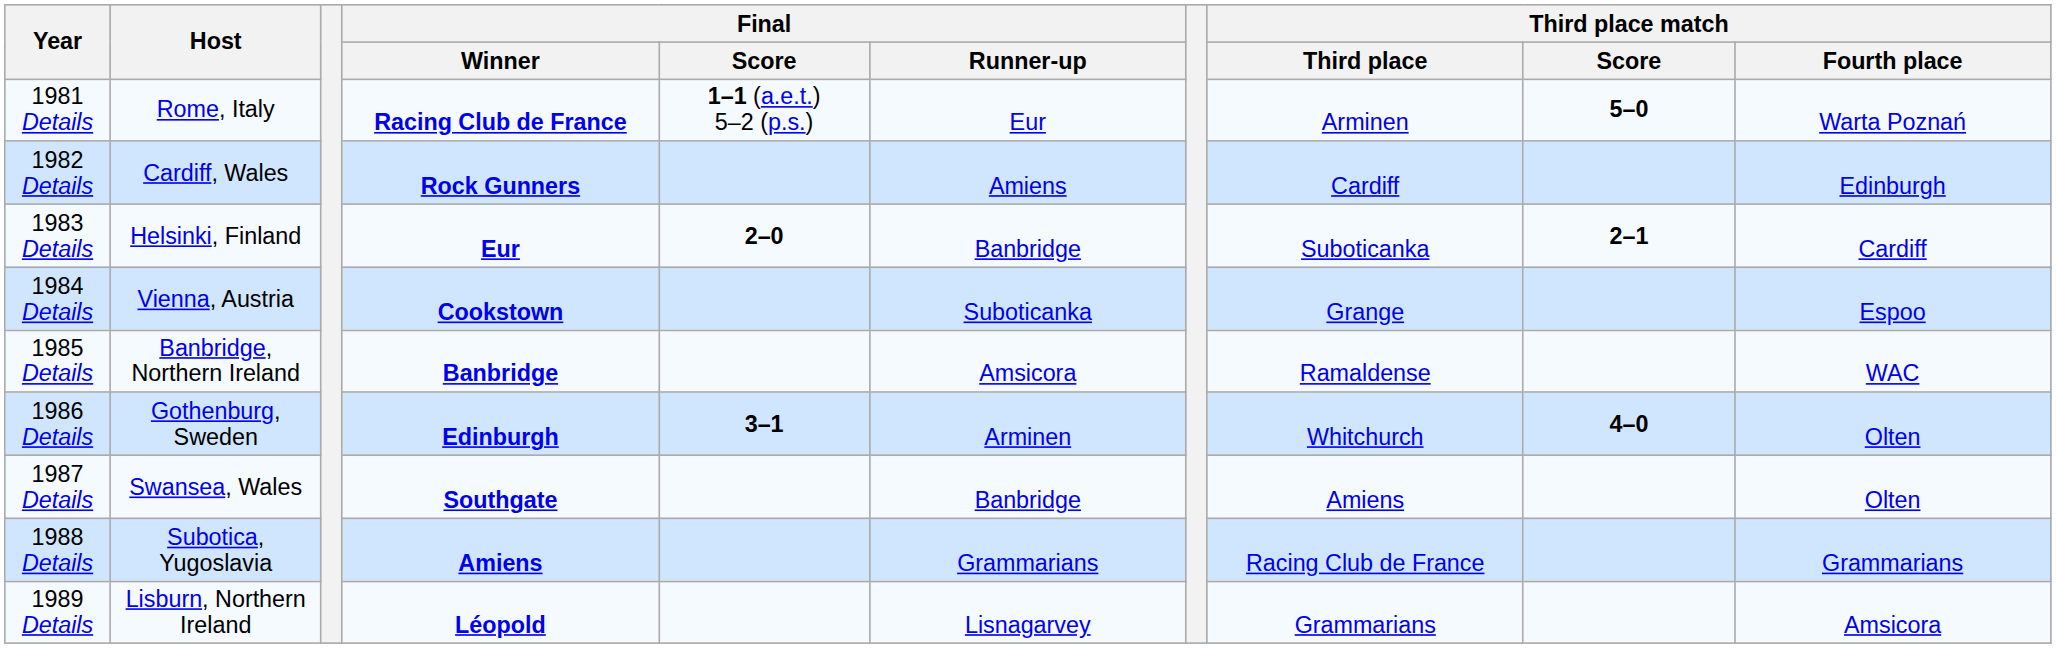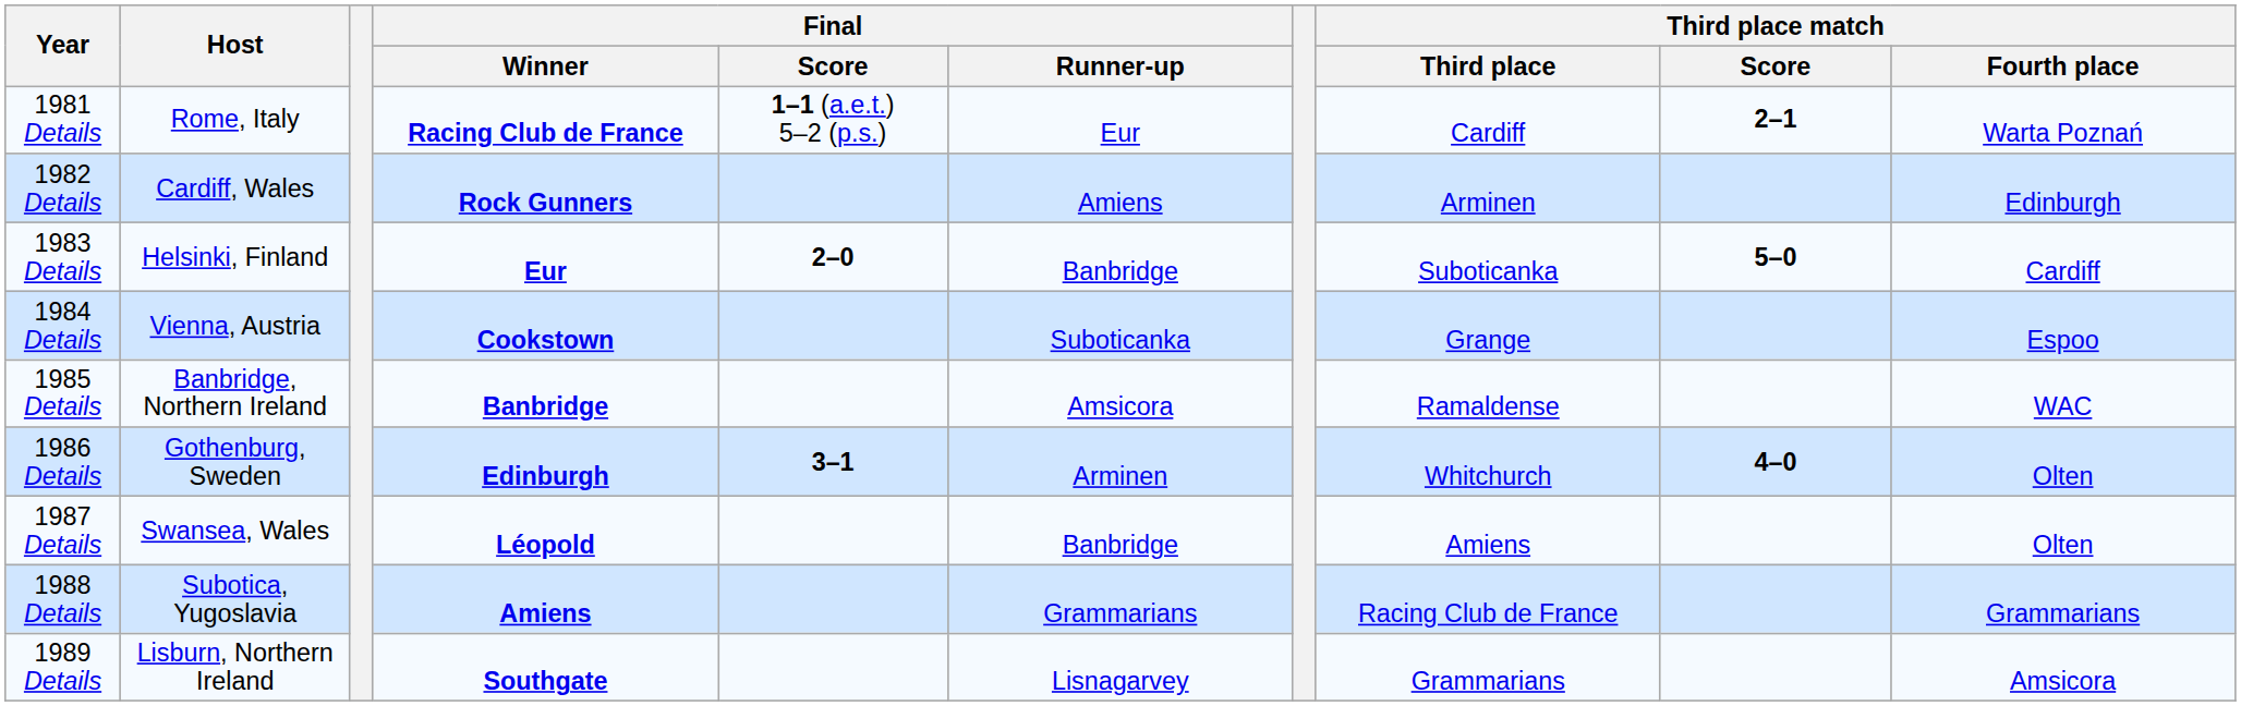 <table class="wikitable" style="text-align:center;width:100%; font-size:90%;">
 <tr>
 <th rowspan="2" style="width:5%;">Year</th>
 <th rowspan="2" style="width:10%;">Host</th>
 <th style="width:1%;" rowspan="11"></th>
 <th colspan=3>Final</th>
 <th style="width:1%;" rowspan="11"></th>
 <th colspan=3>Third place match</th>
 </tr>
 <tr>
 <th width=15%>Winner</th>
 <th width=10%>Score</th>
 <th width=15%>Runner-up</th>
 <th width=15%>Third place</th>
 <th width=10%>Score</th>
 <th width=15%>Fourth place</th>
 </tr>
 <tr style="background:#f5faff;">
 <td>1981<br><em><a href='#'>Details</a></em></td>
 <td><a href='#'>Rome</a>, Italy</td>
 <td><strong><br><a href='#'>Racing Club de France</a></strong></td>
 <td><strong>1–1</strong> (<a href='#'>a.e.t.</a>)<br>5–2 (<a href='#'>p.s.</a>)</td>
 <td><br><a href='#'>Eur</a></td>
-<td><br><a href='#'>Arminen</a></td>
-<td><strong>5–0</strong></td>
+<td><br><a href='#'>Cardiff</a></td>
+<td><strong>2–1</strong></td>
 <td><br><a href='#'>Warta Poznań</a></td>
 </tr>
 <tr style="background:#d0e6ff;">
 <td>1982<br><em><a href='#'>Details</a></em></td>
 <td><a href='#'>Cardiff</a>, Wales</td>
 <td><strong><br><a href='#'>Rock Gunners</a></strong></td>
 <td></td>
 <td><br><a href='#'>Amiens</a></td>
-<td><br><a href='#'>Cardiff</a></td>
+<td><br><a href='#'>Arminen</a></td>
 <td></td>
 <td><br><a href='#'>Edinburgh</a></td>
 </tr>
 <tr style="background:#f5faff;">
 <td>1983<br><em><a href='#'>Details</a></em></td>
 <td><a href='#'>Helsinki</a>, Finland</td>
 <td><strong><br><a href='#'>Eur</a></strong></td>
 <td><strong>2–0</strong></td>
 <td><br><a href='#'>Banbridge</a></td>
 <td><br><a href='#'>Suboticanka</a></td>
-<td><strong>2–1</strong></td>
+<td><strong>5–0</strong></td>
 <td><br><a href='#'>Cardiff</a></td>
 </tr>
 <tr style="background:#d0e6ff;">
 <td>1984<br><em><a href='#'>Details</a></em></td>
 <td><a href='#'>Vienna</a>, Austria</td>
 <td><strong><br><a href='#'>Cookstown</a></strong></td>
 <td></td>
 <td><br><a href='#'>Suboticanka</a></td>
 <td><br><a href='#'>Grange</a></td>
 <td></td>
 <td><br><a href='#'>Espoo</a></td>
 </tr>
 <tr style="background:#f5faff;">
 <td>1985<br><em><a href='#'>Details</a></em></td>
 <td><a href='#'>Banbridge</a>, Northern Ireland</td>
 <td><strong><br><a href='#'>Banbridge</a></strong></td>
 <td></td>
 <td><br><a href='#'>Amsicora</a></td>
 <td><br><a href='#'>Ramaldense</a></td>
 <td></td>
 <td><br><a href='#'>WAC</a></td>
 </tr>
 <tr style="background:#d0e6ff;">
 <td>1986<br><em><a href='#'>Details</a></em></td>
 <td><a href='#'>Gothenburg</a>, Sweden</td>
 <td><strong><br><a href='#'>Edinburgh</a></strong></td>
 <td><strong>3–1</strong></td>
 <td><br><a href='#'>Arminen</a></td>
 <td><br><a href='#'>Whitchurch</a></td>
 <td><strong>4–0</strong></td>
 <td><br><a href='#'>Olten</a></td>
 </tr>
 <tr style="background:#f5faff;">
 <td>1987<br><em><a href='#'>Details</a></em></td>
 <td><a href='#'>Swansea</a>, Wales</td>
-<td><strong><br><a href='#'>Southgate</a></strong></td>
+<td><strong><br><a href='#'>Léopold</a></strong></td>
 <td></td>
 <td><br><a href='#'>Banbridge</a></td>
 <td><br><a href='#'>Amiens</a></td>
 <td></td>
 <td><br><a href='#'>Olten</a></td>
 </tr>
 <tr style="background:#d0e6ff;">
 <td>1988<br><em><a href='#'>Details</a></em></td>
 <td><a href='#'>Subotica</a>, Yugoslavia</td>
 <td><strong><br><a href='#'>Amiens</a></strong></td>
 <td></td>
 <td><br><a href='#'>Grammarians</a></td>
 <td><br><a href='#'>Racing Club de France</a></td>
 <td></td>
 <td><br><a href='#'>Grammarians</a></td>
 </tr>
 <tr style="background:#f5faff;">
 <td>1989<br><em><a href='#'>Details</a></em></td>
 <td><a href='#'>Lisburn</a>, Northern Ireland</td>
-<td><strong><br><a href='#'>Léopold</a></strong></td>
+<td><strong><br><a href='#'>Southgate</a></strong></td>
 <td></td>
 <td><br><a href='#'>Lisnagarvey</a></td>
 <td><br><a href='#'>Grammarians</a></td>
 <td></td>
 <td><br><a href='#'>Amsicora</a></td>
 </tr>
 </table>
